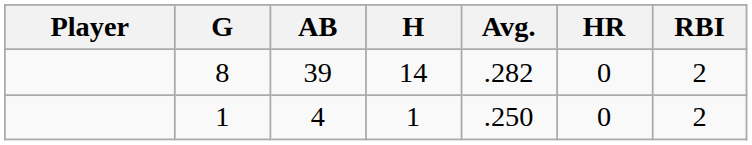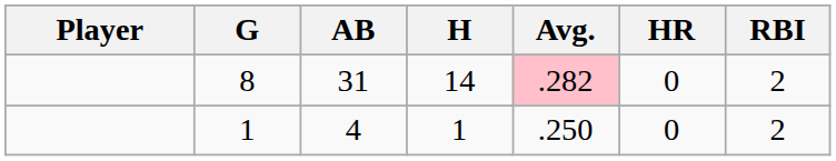 <table class="wikitable sortable">
 <tr>
 <th bgcolor="#DDDDFF" width="16%">Player</th>
 <th bgcolor="#DDDDFF" width="9%">G</th>
 <th bgcolor="#DDDDFF" width="9%">AB</th>
 <th bgcolor="#DDDDFF" width="9%">H</th>
 <th bgcolor="#DDDDFF" width="9%">Avg.</th>
 <th bgcolor="#DDDDFF" width="9%">HR</th>
 <th bgcolor="#DDDDFF" width="9%">RBI</th>
 </tr>
 <tr align="center">
 <td></td>
 <td>8</td>
-<td>39</td>
+<td>31</td>
 <td>14</td>
-<td>.282</td>
+<td style="background: pink;">.282</td>
 <td>0</td>
 <td>2</td>
 </tr>
 <tr align="center">
 <td></td>
 <td>1</td>
 <td>4</td>
 <td>1</td>
 <td>.250</td>
 <td>0</td>
 <td>2</td>
 </tr>
 </table>
